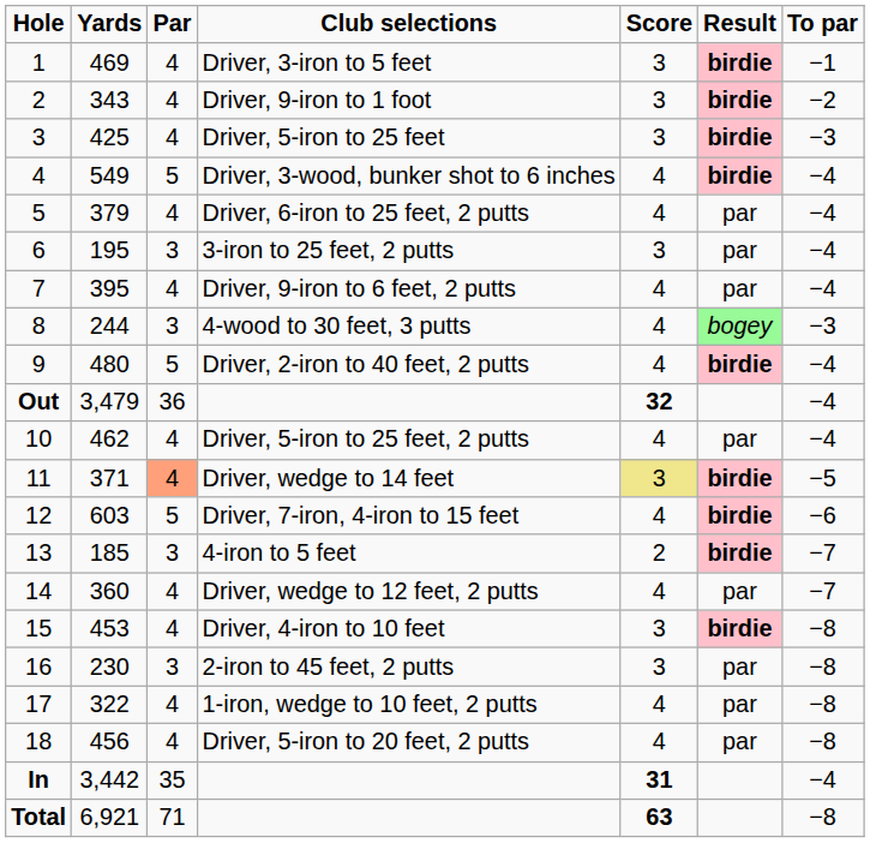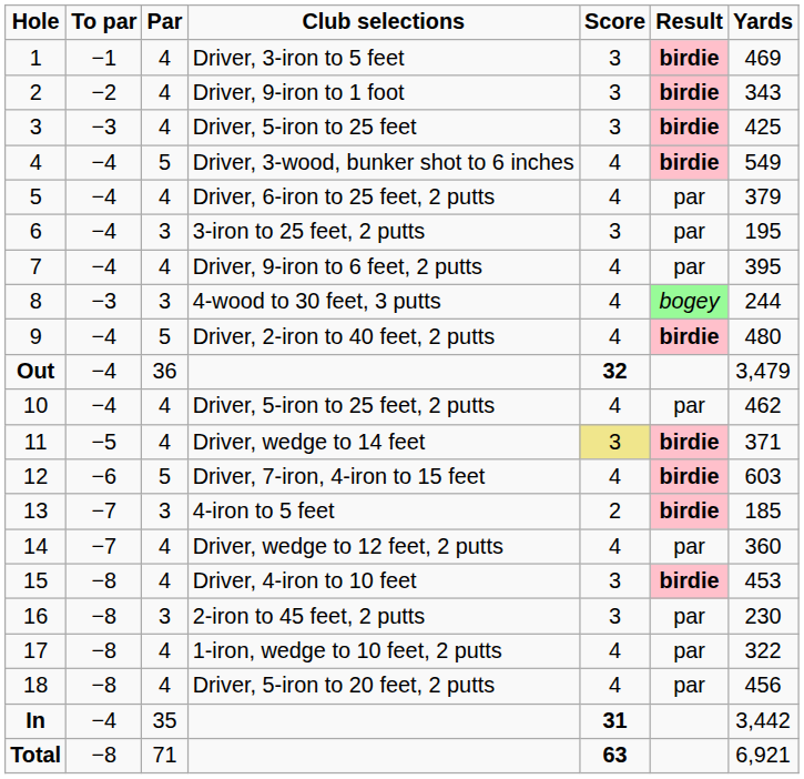 <table class="wikitable">
 <tr>
 <td align=center><strong>Hole</strong></td>
-<td><strong>Yards</strong></td>
+<td><strong> To par</strong></td>
 <td><strong>Par</strong></td>
 <td align=center><strong>Club selections</strong></td>
 <td><strong>Score</strong></td>
 <td><strong>Result</strong></td>
-<td><strong> To par</strong></td>
+<td><strong>Yards</strong></td>
 </tr>
 <tr>
 <td align=center>1</td>
-<td align=center>469</td>
+<td align=center>−1</td>
 <td align=center>4</td>
 <td>Driver, 3-iron to 5 feet</td>
 <td align=center>3</td>
 <td align=center style="background: Pink;"><strong>birdie</strong></td>
-<td align=center>−1</td>
+<td align=center>469</td>
 </tr>
 <tr>
 <td align=center>2</td>
-<td align=center>343</td>
+<td align=center>−2</td>
 <td align=center>4</td>
 <td>Driver, 9-iron to 1 foot</td>
 <td align=center>3</td>
 <td align=center style="background: Pink;"><strong>birdie</strong></td>
-<td align=center>−2</td>
+<td align=center>343</td>
 </tr>
 <tr>
 <td align=center>3</td>
-<td align=center>425</td>
+<td align=center>−3</td>
 <td align=center>4</td>
 <td>Driver, 5-iron to 25 feet</td>
 <td align=center>3</td>
 <td align=center style="background: Pink;"><strong>birdie</strong></td>
-<td align=center>−3</td>
+<td align=center>425</td>
 </tr>
 <tr>
 <td align=center>4</td>
-<td align=center>549</td>
+<td align=center>−4</td>
 <td align=center>5</td>
 <td>Driver, 3-wood, bunker shot to 6 inches</td>
 <td align=center>4</td>
 <td align=center style="background: Pink;"><strong>birdie</strong></td>
-<td align=center>−4</td>
+<td align=center>549</td>
 </tr>
 <tr>
 <td align=center>5</td>
-<td align=center>379</td>
+<td align=center>−4</td>
 <td align=center>4</td>
 <td>Driver, 6-iron to 25 feet, 2 putts</td>
 <td align=center>4</td>
 <td align=center>par</td>
-<td align=center>−4</td>
+<td align=center>379</td>
 </tr>
 <tr>
 <td align=center>6</td>
-<td align=center>195</td>
+<td align=center>−4</td>
 <td align=center>3</td>
 <td>3-iron to 25 feet, 2 putts</td>
 <td align=center>3</td>
 <td align=center>par</td>
-<td align=center>−4</td>
+<td align=center>195</td>
 </tr>
 <tr>
 <td align=center>7</td>
-<td align=center>395</td>
+<td align=center>−4</td>
 <td align=center>4</td>
 <td>Driver, 9-iron to 6 feet, 2 putts</td>
 <td align=center>4</td>
 <td align=center>par</td>
-<td align=center>−4</td>
+<td align=center>395</td>
 </tr>
 <tr>
 <td align=center>8</td>
-<td align=center>244</td>
+<td align=center>−3</td>
 <td align=center>3</td>
 <td>4-wood to 30 feet, 3 putts</td>
 <td align=center>4</td>
 <td align=center style="background: PaleGreen;"><em>bogey</em></td>
-<td align=center>−3</td>
+<td align=center>244</td>
 </tr>
 <tr>
 <td align=center>9</td>
-<td align=center>480</td>
+<td align=center>−4</td>
 <td align=center>5</td>
 <td>Driver, 2-iron to 40 feet, 2 putts</td>
 <td align=center>4</td>
 <td align=center style="background: Pink;"><strong>birdie</strong></td>
-<td align=center>−4</td>
+<td align=center>480</td>
 </tr>
 <tr>
 <td align=center><strong>Out</strong></td>
-<td align=center>3,479</td>
+<td align=center>−4</td>
 <td align=center>36</td>
 <td></td>
 <td align=center><strong>32</strong></td>
 <td></td>
-<td align=center>−4</td>
+<td align=center>3,479</td>
 </tr>
 <tr>
 <td align=center>10</td>
-<td align=center>462</td>
+<td align=center>−4</td>
 <td align=center>4</td>
 <td>Driver, 5-iron to 25 feet, 2 putts</td>
 <td align=center>4</td>
 <td align=center>par</td>
-<td align=center>−4</td>
+<td align=center>462</td>
 </tr>
 <tr>
 <td align=center>11</td>
-<td align=center>371</td>
-<td align=center style="background: lightsalmon;">4</td>
+<td align=center>−5</td>
+<td align=center>4</td>
 <td>Driver, wedge to 14 feet</td>
 <td align=center style="background: khaki;">3</td>
 <td align=center style="background: Pink;"><strong>birdie</strong></td>
-<td align=center>−5</td>
+<td align=center>371</td>
 </tr>
 <tr>
 <td align=center>12</td>
-<td align=center>603</td>
+<td align=center>−6</td>
 <td align=center>5</td>
 <td>Driver, 7-iron, 4-iron to 15 feet</td>
 <td align=center>4</td>
 <td align=center style="background: Pink;"><strong>birdie</strong></td>
-<td align=center>−6</td>
+<td align=center>603</td>
 </tr>
 <tr>
 <td align=center>13</td>
-<td align=center>185</td>
+<td align=center>−7</td>
 <td align=center>3</td>
 <td>4-iron to 5 feet</td>
 <td align=center>2</td>
 <td align=center style="background: Pink;"><strong>birdie</strong></td>
-<td align=center>−7</td>
+<td align=center>185</td>
 </tr>
 <tr>
 <td align=center>14</td>
-<td align=center>360</td>
+<td align=center>−7</td>
 <td align=center>4</td>
 <td>Driver, wedge to 12 feet, 2 putts</td>
 <td align=center>4</td>
 <td align=center>par</td>
-<td align=center>−7</td>
+<td align=center>360</td>
 </tr>
 <tr>
 <td align=center>15</td>
-<td align=center>453</td>
+<td align=center>−8</td>
 <td align=center>4</td>
 <td>Driver, 4-iron to 10 feet</td>
 <td align=center>3</td>
 <td align=center style="background: Pink;"><strong>birdie</strong></td>
-<td align=center>−8</td>
+<td align=center>453</td>
 </tr>
 <tr>
 <td align=center>16</td>
-<td align=center>230</td>
+<td align=center>−8</td>
 <td align=center>3</td>
 <td>2-iron to 45 feet, 2 putts</td>
 <td align=center>3</td>
 <td align=center>par</td>
-<td align=center>−8</td>
+<td align=center>230</td>
 </tr>
 <tr>
 <td align=center>17</td>
-<td align=center>322</td>
+<td align=center>−8</td>
 <td align=center>4</td>
 <td>1-iron, wedge to 10 feet, 2 putts</td>
 <td align=center>4</td>
 <td align=center>par</td>
-<td align=center>−8</td>
+<td align=center>322</td>
 </tr>
 <tr>
 <td align=center>18</td>
-<td align=center>456</td>
+<td align=center>−8</td>
 <td align=center>4</td>
 <td>Driver, 5-iron to 20 feet, 2 putts</td>
 <td align=center>4</td>
 <td align=center>par</td>
-<td align=center>−8</td>
+<td align=center>456</td>
 </tr>
 <tr>
 <td align=center><strong>In</strong></td>
-<td align=center>3,442</td>
+<td align=center>−4</td>
 <td align=center>35</td>
 <td></td>
 <td align=center><strong>31</strong></td>
 <td></td>
-<td align=center>−4</td>
+<td align=center>3,442</td>
 </tr>
 <tr>
 <td align=center><strong>Total</strong></td>
-<td align=center>6,921</td>
+<td align=center>−8</td>
 <td align=center>71</td>
 <td></td>
 <td align=center><strong>63</strong></td>
 <td></td>
-<td align=center>−8</td>
+<td align=center>6,921</td>
 </tr>
 </table>
